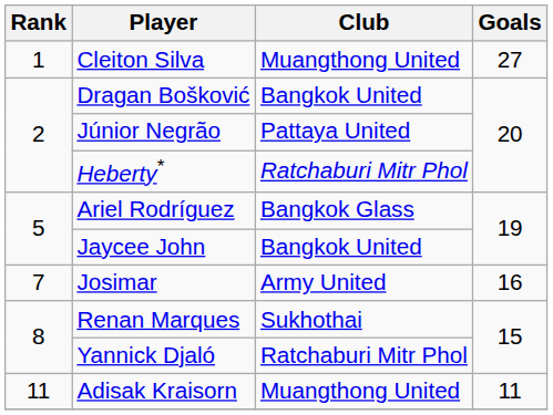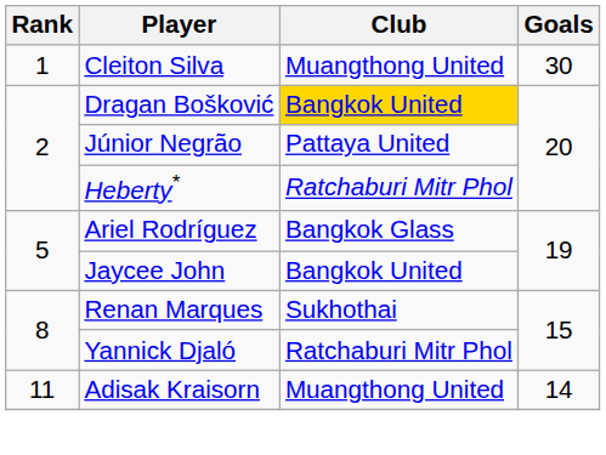 <table class="wikitable" style="text-align:center">
 <tr>
 <th>Rank</th>
 <th>Player</th>
 <th>Club</th>
 <th>Goals</th>
 </tr>
 <tr>
 <td>1</td>
 <td align="left"> <a href='#'>Cleiton Silva</a></td>
 <td align="left"><a href='#'>Muangthong United</a></td>
-<td>27</td>
+<td>30</td>
 </tr>
 <tr>
 <td rowspan="3">2</td>
 <td align="left"> <a href='#'>Dragan Bošković</a></td>
-<td align="left"><a href='#'>Bangkok United</a></td>
+<td align="left" style="background: gold;"><a href='#'>Bangkok United</a></td>
 <td rowspan="3">20</td>
 </tr>
 <tr>
 <td align="left"> <a href='#'>Júnior Negrão</a></td>
 <td align="left"><a href='#'>Pattaya United</a></td>
 </tr>
 <tr>
 <td align="left"> <em><a href='#'>Heberty</a></em><sup>*</sup></td>
 <td align="left"><em><a href='#'>Ratchaburi Mitr Phol</a></em></td>
 </tr>
 <tr>
 <td rowspan="2">5</td>
 <td align="left"> <a href='#'>Ariel Rodríguez</a></td>
 <td align="left"><a href='#'>Bangkok Glass</a></td>
 <td rowspan="2">19</td>
 </tr>
 <tr>
 <td align="left"> <a href='#'>Jaycee John</a></td>
 <td align="left"><a href='#'>Bangkok United</a></td>
 </tr>
 <tr>
-<td>7</td>
-<td align="left"> <a href='#'>Josimar</a></td>
-<td align="left"><a href='#'>Army United</a></td>
-<td>16</td>
-</tr>
-<tr>
 <td rowspan="2">8</td>
 <td align="left"> <a href='#'>Renan Marques</a></td>
 <td align="left"><a href='#'>Sukhothai</a></td>
 <td rowspan="2">15</td>
 </tr>
 <tr>
 <td align="left"> <a href='#'>Yannick Djaló</a></td>
 <td align="left"><a href='#'>Ratchaburi Mitr Phol</a></td>
 </tr>
 <tr>
 <td>11</td>
 <td align="left"> <a href='#'>Adisak Kraisorn</a></td>
 <td align="left"><a href='#'>Muangthong United</a></td>
-<td>11</td>
+<td>14</td>
 </tr>
 <tr>
 </tr>
 </table>
